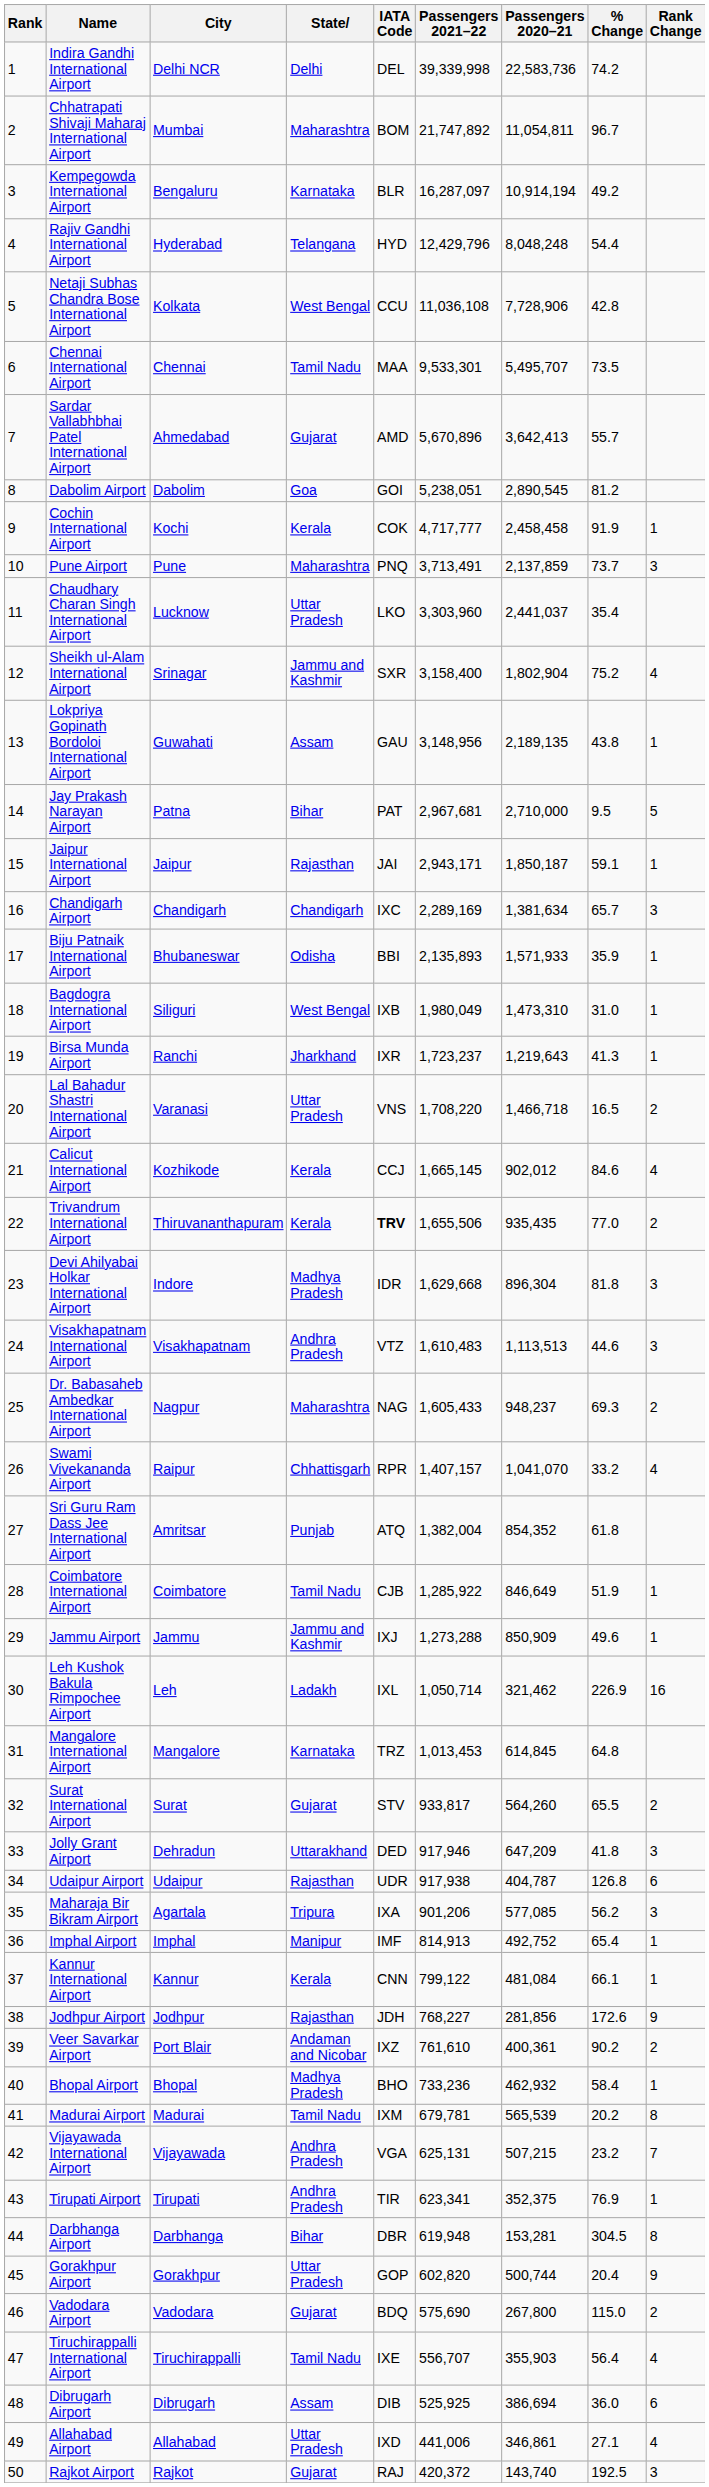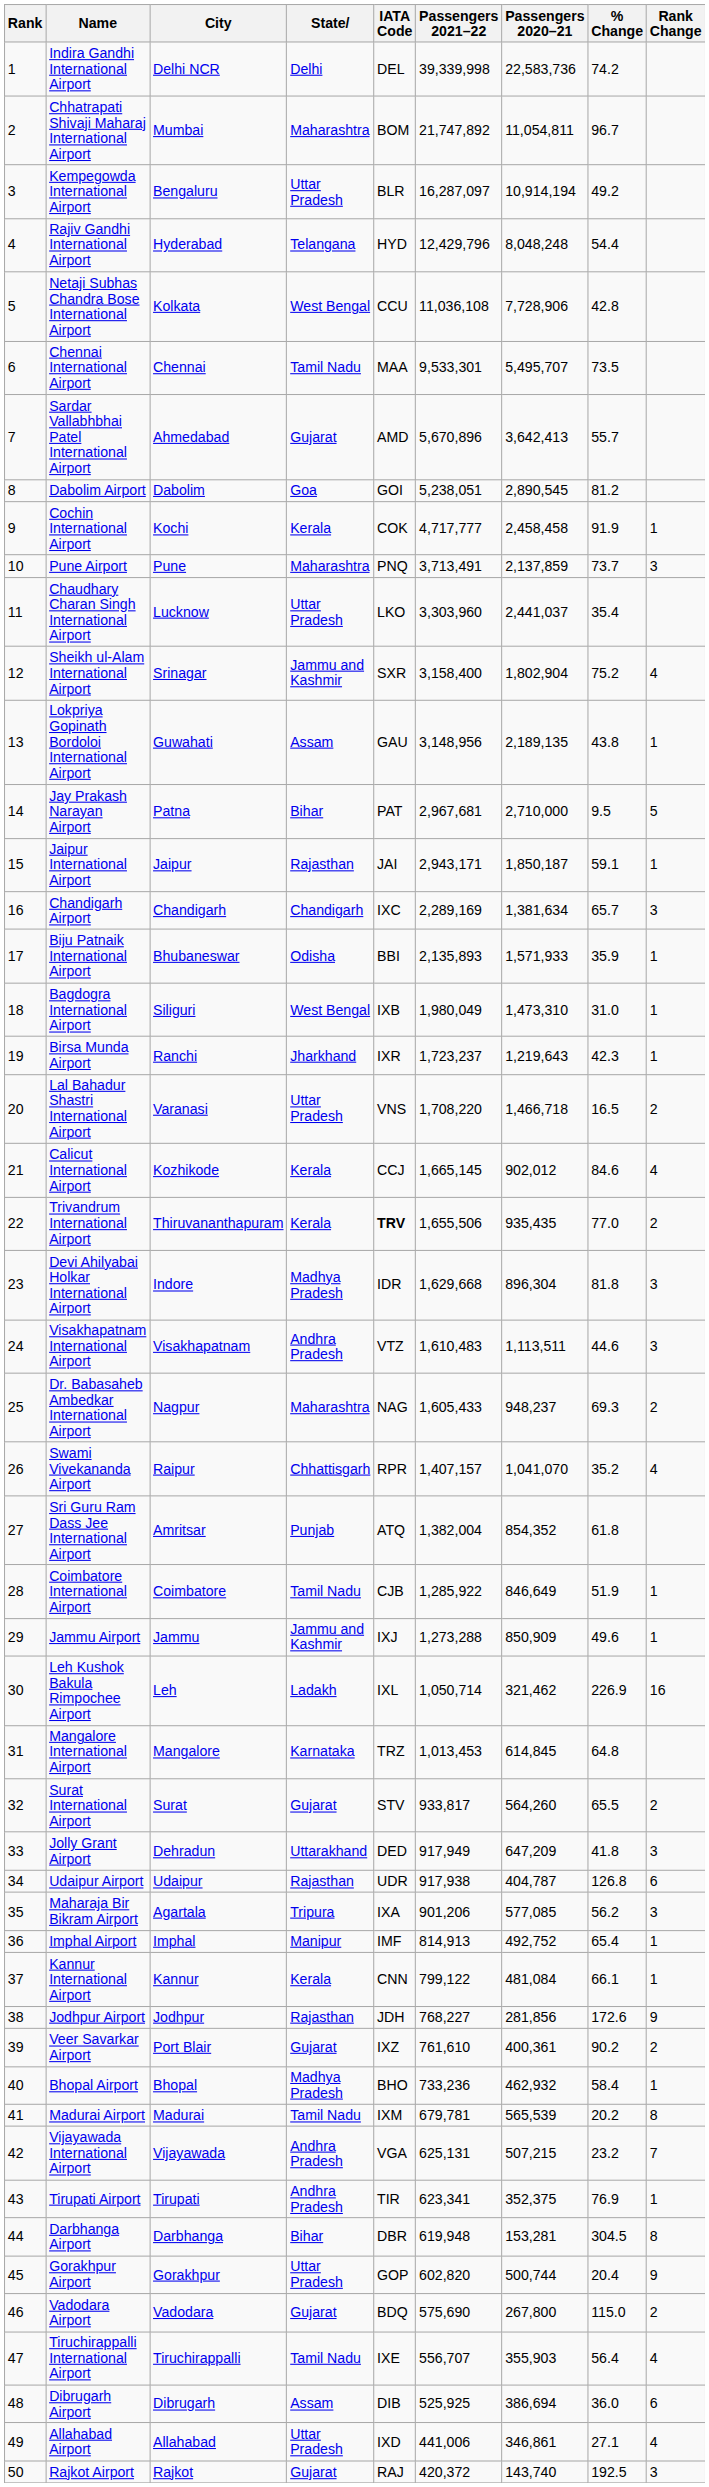 <table class="wikitable sortable" style="border-collapse:collapse; text-align:left; font-size:85%">
 <tr>
 <th>Rank</th>
 <th>Name</th>
 <th>City</th>
 <th>State/</th>
 <th>IATA Code</th>
 <th>Passengers <br> 2021–22</th>
 <th>Passengers <br> 2020–21</th>
 <th>% Change</th>
 <th>Rank Change</th>
 </tr>
 <tr>
 <td>1</td>
 <td><a href='#'>Indira Gandhi International Airport</a></td>
 <td><a href='#'>Delhi NCR</a></td>
 <td><a href='#'>Delhi</a></td>
 <td>DEL</td>
 <td>39,339,998</td>
 <td>22,583,736</td>
 <td>74.2</td>
 <td></td>
 </tr>
 <tr>
 <td>2</td>
 <td><a href='#'>Chhatrapati Shivaji Maharaj International Airport</a></td>
 <td><a href='#'>Mumbai</a></td>
 <td><a href='#'>Maharashtra</a></td>
 <td>BOM</td>
 <td>21,747,892</td>
 <td>11,054,811</td>
 <td>96.7</td>
 <td></td>
 </tr>
 <tr>
 <td>3</td>
 <td><a href='#'>Kempegowda International Airport</a></td>
 <td><a href='#'>Bengaluru</a></td>
-<td><a href='#'>Karnataka</a></td>
+<td><a href='#'>Uttar Pradesh</a></td>
 <td>BLR</td>
 <td>16,287,097</td>
 <td>10,914,194</td>
 <td>49.2</td>
 <td></td>
 </tr>
 <tr>
 <td>4</td>
 <td><a href='#'>Rajiv Gandhi International Airport</a></td>
 <td><a href='#'>Hyderabad</a></td>
 <td><a href='#'>Telangana</a></td>
 <td>HYD</td>
 <td>12,429,796</td>
 <td>8,048,248</td>
 <td>54.4</td>
 <td></td>
 </tr>
 <tr>
 <td>5</td>
 <td><a href='#'>Netaji Subhas Chandra Bose International Airport</a></td>
 <td><a href='#'>Kolkata</a></td>
 <td><a href='#'>West Bengal</a></td>
 <td>CCU</td>
 <td>11,036,108</td>
 <td>7,728,906</td>
 <td>42.8</td>
 <td></td>
 </tr>
 <tr>
 <td>6</td>
 <td><a href='#'>Chennai International Airport</a></td>
 <td><a href='#'>Chennai</a></td>
 <td><a href='#'>Tamil Nadu</a></td>
 <td>MAA</td>
 <td>9,533,301</td>
 <td>5,495,707</td>
 <td>73.5</td>
 <td></td>
 </tr>
 <tr>
 <td>7</td>
 <td><a href='#'>Sardar Vallabhbhai Patel International Airport</a></td>
 <td><a href='#'>Ahmedabad</a></td>
 <td><a href='#'>Gujarat</a></td>
 <td>AMD</td>
 <td>5,670,896</td>
 <td>3,642,413</td>
 <td>55.7</td>
 <td></td>
 </tr>
 <tr>
 <td>8</td>
 <td><a href='#'>Dabolim Airport</a></td>
 <td><a href='#'>Dabolim</a></td>
 <td><a href='#'>Goa</a></td>
 <td>GOI</td>
 <td>5,238,051</td>
 <td>2,890,545</td>
 <td>81.2</td>
 <td></td>
 </tr>
 <tr>
 <td>9</td>
 <td><a href='#'>Cochin International Airport</a></td>
 <td><a href='#'>Kochi</a></td>
 <td><a href='#'>Kerala</a></td>
 <td>COK</td>
 <td>4,717,777</td>
 <td>2,458,458</td>
 <td>91.9</td>
 <td>1</td>
 </tr>
 <tr>
 <td>10</td>
 <td><a href='#'>Pune Airport</a></td>
 <td><a href='#'>Pune</a></td>
 <td><a href='#'>Maharashtra</a></td>
 <td>PNQ</td>
 <td>3,713,491</td>
 <td>2,137,859</td>
 <td>73.7</td>
 <td>3</td>
 </tr>
 <tr>
 <td>11</td>
 <td><a href='#'>Chaudhary Charan Singh International Airport</a></td>
 <td><a href='#'>Lucknow</a></td>
 <td><a href='#'>Uttar Pradesh</a></td>
 <td>LKO</td>
 <td>3,303,960</td>
 <td>2,441,037</td>
 <td>35.4</td>
 <td></td>
 </tr>
 <tr>
 <td>12</td>
 <td><a href='#'>Sheikh ul-Alam International Airport</a></td>
 <td><a href='#'>Srinagar</a></td>
 <td><a href='#'>Jammu and Kashmir</a></td>
 <td>SXR</td>
 <td>3,158,400</td>
 <td>1,802,904</td>
 <td>75.2</td>
 <td>4</td>
 </tr>
 <tr>
 <td>13</td>
 <td><a href='#'>Lokpriya Gopinath Bordoloi International Airport</a></td>
 <td><a href='#'>Guwahati</a></td>
 <td><a href='#'>Assam</a></td>
 <td>GAU</td>
 <td>3,148,956</td>
 <td>2,189,135</td>
 <td>43.8</td>
 <td>1</td>
 </tr>
 <tr>
 <td>14</td>
 <td><a href='#'>Jay Prakash Narayan Airport</a></td>
 <td><a href='#'>Patna</a></td>
 <td><a href='#'>Bihar</a></td>
 <td>PAT</td>
 <td>2,967,681</td>
 <td>2,710,000</td>
 <td>9.5</td>
 <td>5</td>
 </tr>
 <tr>
 <td>15</td>
 <td><a href='#'>Jaipur International Airport</a></td>
 <td><a href='#'>Jaipur</a></td>
 <td><a href='#'>Rajasthan</a></td>
 <td>JAI</td>
 <td>2,943,171</td>
 <td>1,850,187</td>
 <td>59.1</td>
 <td>1</td>
 </tr>
 <tr>
 <td>16</td>
 <td><a href='#'>Chandigarh Airport</a></td>
 <td><a href='#'>Chandigarh</a></td>
 <td><a href='#'>Chandigarh</a></td>
 <td>IXC</td>
 <td>2,289,169</td>
 <td>1,381,634</td>
 <td>65.7</td>
 <td>3</td>
 </tr>
 <tr>
 <td>17</td>
 <td><a href='#'>Biju Patnaik International Airport</a></td>
 <td><a href='#'>Bhubaneswar</a></td>
 <td><a href='#'>Odisha</a></td>
 <td>BBI</td>
 <td>2,135,893</td>
 <td>1,571,933</td>
 <td>35.9</td>
 <td>1</td>
 </tr>
 <tr>
 <td>18</td>
 <td><a href='#'>Bagdogra International Airport</a></td>
 <td><a href='#'>Siliguri</a></td>
 <td><a href='#'>West Bengal</a></td>
 <td>IXB</td>
 <td>1,980,049</td>
 <td>1,473,310</td>
 <td>31.0</td>
 <td>1</td>
 </tr>
 <tr>
 <td>19</td>
 <td><a href='#'>Birsa Munda Airport</a></td>
 <td><a href='#'>Ranchi</a></td>
 <td><a href='#'>Jharkhand</a></td>
 <td>IXR</td>
 <td>1,723,237</td>
 <td>1,219,643</td>
-<td>41.3</td>
+<td>42.3</td>
 <td>1</td>
 </tr>
 <tr>
 <td>20</td>
 <td><a href='#'>Lal Bahadur Shastri International Airport</a></td>
 <td><a href='#'>Varanasi</a></td>
 <td><a href='#'>Uttar Pradesh</a></td>
 <td>VNS</td>
 <td>1,708,220</td>
 <td>1,466,718</td>
 <td>16.5</td>
 <td>2</td>
 </tr>
 <tr>
 <td>21</td>
 <td><a href='#'>Calicut International Airport</a></td>
 <td><a href='#'>Kozhikode</a></td>
 <td><a href='#'>Kerala</a></td>
 <td>CCJ</td>
 <td>1,665,145</td>
 <td>902,012</td>
 <td>84.6</td>
 <td>4</td>
 </tr>
 <tr>
 <td>22</td>
 <td><a href='#'>Trivandrum International Airport</a></td>
 <td><a href='#'>Thiruvananthapuram</a></td>
 <td><a href='#'>Kerala</a></td>
 <td><strong>TRV</strong></td>
 <td>1,655,506</td>
 <td>935,435</td>
 <td>77.0</td>
 <td>2</td>
 </tr>
 <tr>
 <td>23</td>
 <td><a href='#'>Devi Ahilyabai Holkar International Airport</a></td>
 <td><a href='#'>Indore</a></td>
 <td><a href='#'>Madhya Pradesh</a></td>
 <td>IDR</td>
 <td>1,629,668</td>
 <td>896,304</td>
 <td>81.8</td>
 <td>3</td>
 </tr>
 <tr>
 <td>24</td>
 <td><a href='#'>Visakhapatnam International Airport</a></td>
 <td><a href='#'>Visakhapatnam</a></td>
 <td><a href='#'>Andhra Pradesh</a></td>
 <td>VTZ</td>
 <td>1,610,483</td>
-<td>1,113,513</td>
+<td>1,113,511</td>
 <td>44.6</td>
 <td>3</td>
 </tr>
 <tr>
 <td>25</td>
 <td><a href='#'>Dr. Babasaheb Ambedkar International Airport</a></td>
 <td><a href='#'>Nagpur</a></td>
 <td><a href='#'>Maharashtra</a></td>
 <td>NAG</td>
 <td>1,605,433</td>
 <td>948,237</td>
 <td>69.3</td>
 <td>2</td>
 </tr>
 <tr>
 <td>26</td>
 <td><a href='#'>Swami Vivekananda Airport</a></td>
 <td><a href='#'>Raipur</a></td>
 <td><a href='#'>Chhattisgarh</a></td>
 <td>RPR</td>
 <td>1,407,157</td>
 <td>1,041,070</td>
-<td>33.2</td>
+<td>35.2</td>
 <td>4</td>
 </tr>
 <tr>
 <td>27</td>
 <td><a href='#'>Sri Guru Ram Dass Jee International Airport</a></td>
 <td><a href='#'>Amritsar</a></td>
 <td><a href='#'>Punjab</a></td>
 <td>ATQ</td>
 <td>1,382,004</td>
 <td>854,352</td>
 <td>61.8</td>
 <td></td>
 </tr>
 <tr>
 <td>28</td>
 <td><a href='#'>Coimbatore International Airport</a></td>
 <td><a href='#'>Coimbatore</a></td>
 <td><a href='#'>Tamil Nadu</a></td>
 <td>CJB</td>
 <td>1,285,922</td>
 <td>846,649</td>
 <td>51.9</td>
 <td>1</td>
 </tr>
 <tr>
 <td>29</td>
 <td><a href='#'>Jammu Airport</a></td>
 <td><a href='#'>Jammu</a></td>
 <td><a href='#'>Jammu and Kashmir</a></td>
 <td>IXJ</td>
 <td>1,273,288</td>
 <td>850,909</td>
 <td>49.6</td>
 <td>1</td>
 </tr>
 <tr>
 <td>30</td>
 <td><a href='#'>Leh Kushok Bakula Rimpochee Airport</a></td>
 <td><a href='#'>Leh</a></td>
 <td><a href='#'>Ladakh</a></td>
 <td>IXL</td>
 <td>1,050,714</td>
 <td>321,462</td>
 <td>226.9</td>
 <td>16</td>
 </tr>
 <tr>
 <td>31</td>
 <td><a href='#'>Mangalore International Airport</a></td>
 <td><a href='#'>Mangalore</a></td>
 <td><a href='#'>Karnataka</a></td>
 <td>TRZ</td>
 <td>1,013,453</td>
 <td>614,845</td>
 <td>64.8</td>
 <td></td>
 </tr>
 <tr>
 <td>32</td>
 <td><a href='#'>Surat International Airport</a></td>
 <td><a href='#'>Surat</a></td>
 <td><a href='#'>Gujarat</a></td>
 <td>STV</td>
 <td>933,817</td>
 <td>564,260</td>
 <td>65.5</td>
 <td>2</td>
 </tr>
 <tr>
 <td>33</td>
 <td><a href='#'>Jolly Grant Airport</a></td>
 <td><a href='#'>Dehradun</a></td>
 <td><a href='#'>Uttarakhand</a></td>
 <td>DED</td>
-<td>917,946</td>
+<td>917,949</td>
 <td>647,209</td>
 <td>41.8</td>
 <td>3</td>
 </tr>
 <tr>
 <td>34</td>
 <td><a href='#'>Udaipur Airport</a></td>
 <td><a href='#'>Udaipur</a></td>
 <td><a href='#'>Rajasthan</a></td>
 <td>UDR</td>
 <td>917,938</td>
 <td>404,787</td>
 <td>126.8</td>
 <td>6</td>
 </tr>
 <tr>
 <td>35</td>
 <td><a href='#'>Maharaja Bir Bikram Airport</a></td>
 <td><a href='#'>Agartala</a></td>
 <td><a href='#'>Tripura</a></td>
 <td>IXA</td>
 <td>901,206</td>
 <td>577,085</td>
 <td>56.2</td>
 <td>3</td>
 </tr>
 <tr>
 <td>36</td>
 <td><a href='#'>Imphal Airport</a></td>
 <td><a href='#'>Imphal</a></td>
 <td><a href='#'>Manipur</a></td>
 <td>IMF</td>
 <td>814,913</td>
 <td>492,752</td>
 <td>65.4</td>
 <td>1</td>
 </tr>
 <tr>
 <td>37</td>
 <td><a href='#'>Kannur International Airport</a></td>
 <td><a href='#'>Kannur</a></td>
 <td><a href='#'>Kerala</a></td>
 <td>CNN</td>
 <td>799,122</td>
 <td>481,084</td>
 <td>66.1</td>
 <td>1</td>
 </tr>
 <tr>
 <td>38</td>
 <td><a href='#'>Jodhpur Airport</a></td>
 <td><a href='#'>Jodhpur</a></td>
 <td><a href='#'>Rajasthan</a></td>
 <td>JDH</td>
 <td>768,227</td>
 <td>281,856</td>
 <td>172.6</td>
 <td>9</td>
 </tr>
 <tr>
 <td>39</td>
 <td><a href='#'>Veer Savarkar Airport</a></td>
 <td><a href='#'>Port Blair</a></td>
-<td><a href='#'>Andaman and Nicobar</a></td>
+<td><a href='#'>Gujarat</a></td>
 <td>IXZ</td>
 <td>761,610</td>
 <td>400,361</td>
 <td>90.2</td>
 <td>2</td>
 </tr>
 <tr>
 <td>40</td>
 <td><a href='#'>Bhopal Airport</a></td>
 <td><a href='#'>Bhopal</a></td>
 <td><a href='#'>Madhya Pradesh</a></td>
 <td>BHO</td>
 <td>733,236</td>
 <td>462,932</td>
 <td>58.4</td>
 <td>1</td>
 </tr>
 <tr>
 <td>41</td>
 <td><a href='#'>Madurai Airport</a></td>
 <td><a href='#'>Madurai</a></td>
 <td><a href='#'>Tamil Nadu</a></td>
 <td>IXM</td>
 <td>679,781</td>
 <td>565,539</td>
 <td>20.2</td>
 <td>8</td>
 </tr>
 <tr>
 <td>42</td>
 <td><a href='#'>Vijayawada International Airport</a></td>
 <td><a href='#'>Vijayawada</a></td>
 <td><a href='#'>Andhra Pradesh</a></td>
 <td>VGA</td>
 <td>625,131</td>
 <td>507,215</td>
 <td>23.2</td>
 <td>7</td>
 </tr>
 <tr>
 <td>43</td>
 <td><a href='#'>Tirupati Airport</a></td>
 <td><a href='#'>Tirupati</a></td>
 <td><a href='#'>Andhra Pradesh</a></td>
 <td>TIR</td>
 <td>623,341</td>
 <td>352,375</td>
 <td>76.9</td>
 <td>1</td>
 </tr>
 <tr>
 <td>44</td>
 <td><a href='#'>Darbhanga Airport</a></td>
 <td><a href='#'>Darbhanga</a></td>
 <td><a href='#'>Bihar</a></td>
 <td>DBR</td>
 <td>619,948</td>
 <td>153,281</td>
 <td>304.5</td>
 <td>8</td>
 </tr>
 <tr>
 <td>45</td>
 <td><a href='#'>Gorakhpur Airport</a></td>
 <td><a href='#'>Gorakhpur</a></td>
 <td><a href='#'>Uttar Pradesh</a></td>
 <td>GOP</td>
 <td>602,820</td>
 <td>500,744</td>
 <td>20.4</td>
 <td>9</td>
 </tr>
 <tr>
 <td>46</td>
 <td><a href='#'>Vadodara Airport</a></td>
 <td><a href='#'>Vadodara</a></td>
 <td><a href='#'>Gujarat</a></td>
 <td>BDQ</td>
 <td>575,690</td>
 <td>267,800</td>
 <td>115.0</td>
 <td>2</td>
 </tr>
 <tr>
 <td>47</td>
 <td><a href='#'>Tiruchirappalli International Airport</a></td>
 <td><a href='#'>Tiruchirappalli</a></td>
 <td><a href='#'>Tamil Nadu</a></td>
 <td>IXE</td>
 <td>556,707</td>
 <td>355,903</td>
 <td>56.4</td>
 <td>4</td>
 </tr>
 <tr>
 <td>48</td>
 <td><a href='#'>Dibrugarh Airport</a></td>
 <td><a href='#'>Dibrugarh</a></td>
 <td><a href='#'>Assam</a></td>
 <td>DIB</td>
 <td>525,925</td>
 <td>386,694</td>
 <td>36.0</td>
 <td>6</td>
 </tr>
 <tr>
 <td>49</td>
 <td><a href='#'>Allahabad Airport</a></td>
 <td><a href='#'>Allahabad</a></td>
 <td><a href='#'>Uttar Pradesh</a></td>
 <td>IXD</td>
 <td>441,006</td>
 <td>346,861</td>
 <td>27.1</td>
 <td>4</td>
 </tr>
 <tr>
 <td>50</td>
 <td><a href='#'>Rajkot Airport</a></td>
 <td><a href='#'>Rajkot</a></td>
 <td><a href='#'>Gujarat</a></td>
 <td>RAJ</td>
 <td>420,372</td>
 <td>143,740</td>
 <td>192.5</td>
 <td>3</td>
 </tr>
 </table>
